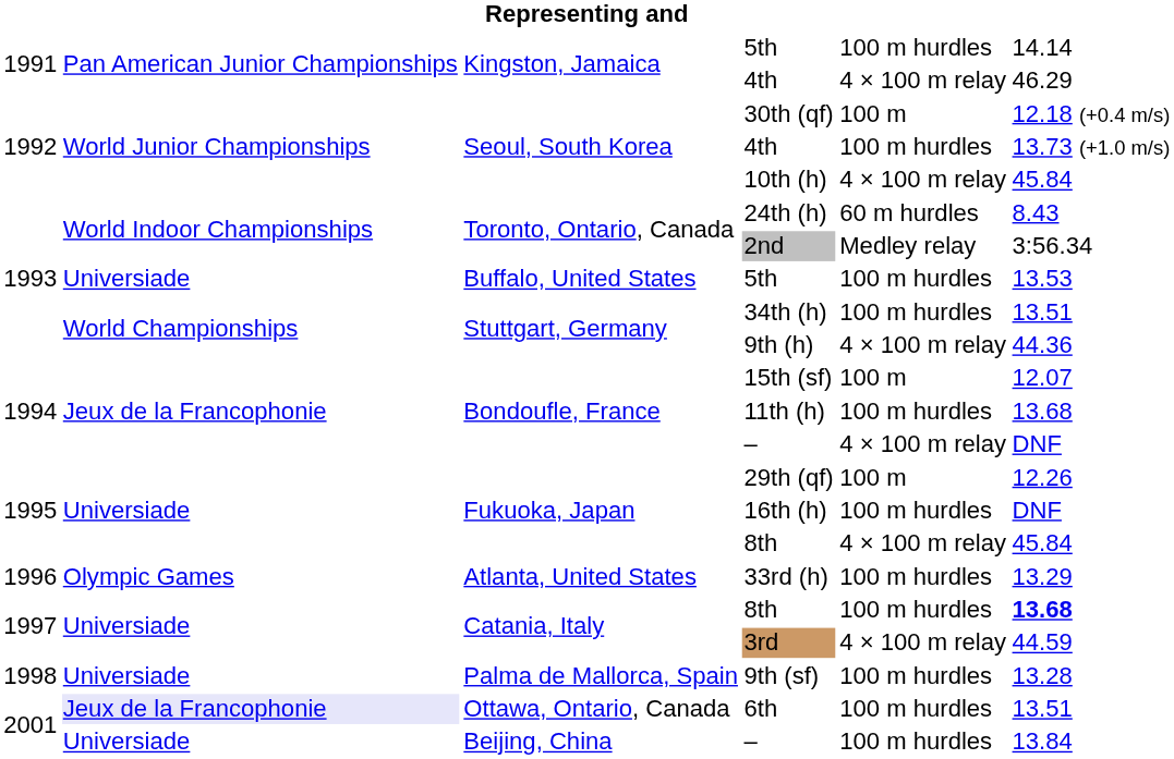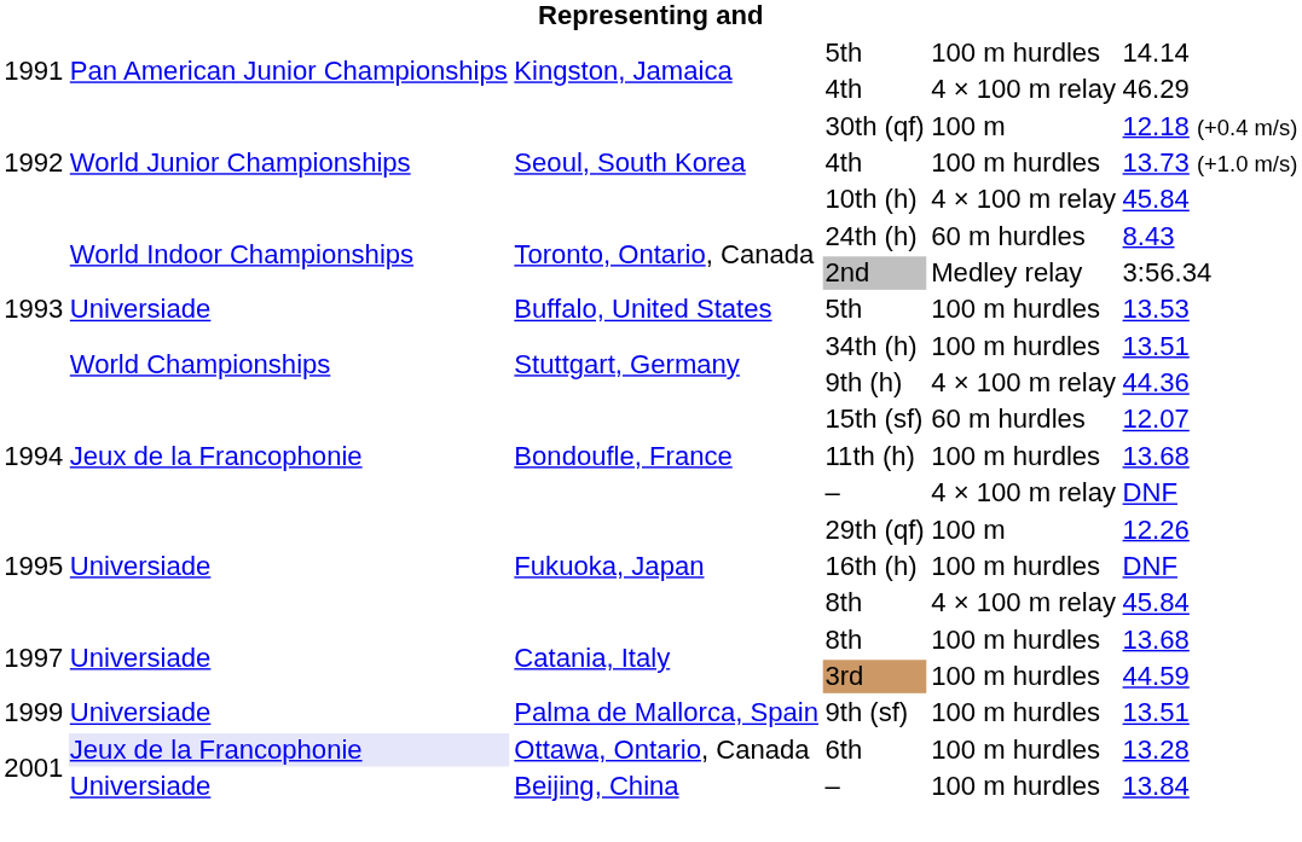 <table>
 <tr>
 <th colspan="6">Representing  and </th>
 </tr>
 <tr>
 <td rowspan=2>1991</td>
 <td rowspan=2><a href='#'>Pan American Junior Championships</a></td>
 <td rowspan=2><a href='#'>Kingston, Jamaica</a></td>
 <td>5th</td>
 <td>100 m hurdles</td>
 <td>14.14</td>
 </tr>
 <tr>
 <td>4th</td>
 <td>4 × 100 m relay</td>
 <td>46.29</td>
 </tr>
 <tr>
 <td rowspan=3>1992</td>
 <td rowspan=3><a href='#'>World Junior Championships</a></td>
 <td rowspan=3><a href='#'>Seoul, South Korea</a></td>
 <td>30th (qf)</td>
 <td>100 m</td>
 <td><a href='#'>12.18</a> <small>(+0.4 m/s)</small></td>
 </tr>
 <tr>
 <td>4th</td>
 <td>100 m hurdles</td>
 <td><a href='#'>13.73</a> <small>(+1.0 m/s)</small></td>
 </tr>
 <tr>
 <td>10th (h)</td>
 <td>4 × 100 m relay</td>
 <td><a href='#'>45.84</a></td>
 </tr>
 <tr>
 <td rowspan=5>1993</td>
 <td rowspan=2><a href='#'>World Indoor Championships</a></td>
 <td rowspan=2><a href='#'>Toronto, Ontario</a>, Canada</td>
 <td>24th (h)</td>
 <td>60 m hurdles</td>
 <td><a href='#'>8.43</a></td>
 </tr>
 <tr>
 <td bgcolor=silver>2nd</td>
 <td>Medley relay</td>
 <td>3:56.34</td>
 </tr>
 <tr>
 <td><a href='#'>Universiade</a></td>
 <td><a href='#'>Buffalo, United States</a></td>
 <td>5th</td>
 <td>100 m hurdles</td>
 <td><a href='#'>13.53</a></td>
 </tr>
 <tr>
 <td rowspan=2><a href='#'>World Championships</a></td>
 <td rowspan=2><a href='#'>Stuttgart, Germany</a></td>
 <td>34th (h)</td>
 <td>100 m hurdles</td>
 <td><a href='#'>13.51</a></td>
 </tr>
 <tr>
 <td>9th (h)</td>
 <td>4 × 100 m relay</td>
 <td><a href='#'>44.36</a></td>
 </tr>
 <tr>
 <td rowspan=3>1994</td>
 <td rowspan=3><a href='#'>Jeux de la Francophonie</a></td>
 <td rowspan=3><a href='#'>Bondoufle, France</a></td>
 <td>15th (sf)</td>
-<td>100 m</td>
+<td>60 m hurdles</td>
 <td><a href='#'>12.07</a></td>
 </tr>
 <tr>
 <td>11th (h)</td>
 <td>100 m hurdles</td>
 <td><a href='#'>13.68</a></td>
 </tr>
 <tr>
 <td>–</td>
 <td>4 × 100 m relay</td>
 <td><a href='#'>DNF</a></td>
 </tr>
 <tr>
 <td rowspan=3>1995</td>
 <td rowspan=3><a href='#'>Universiade</a></td>
 <td rowspan=3><a href='#'>Fukuoka, Japan</a></td>
 <td>29th (qf)</td>
 <td>100 m</td>
 <td><a href='#'>12.26</a></td>
 </tr>
 <tr>
 <td>16th (h)</td>
 <td>100 m hurdles</td>
 <td><a href='#'>DNF</a></td>
 </tr>
 <tr>
 <td>8th</td>
 <td>4 × 100 m relay</td>
 <td><a href='#'>45.84</a></td>
 </tr>
 <tr>
-<td>1996</td>
-<td><a href='#'>Olympic Games</a></td>
-<td><a href='#'>Atlanta, United States</a></td>
-<td>33rd (h)</td>
-<td>100 m hurdles</td>
-<td><a href='#'>13.29</a></td>
-</tr>
-<tr>
 <td rowspan=2>1997</td>
 <td rowspan=2><a href='#'>Universiade</a></td>
 <td rowspan=2><a href='#'>Catania, Italy</a></td>
 <td>8th</td>
 <td>100 m hurdles</td>
-<td><strong><a href='#'>13.68</a></strong></td>
+<td><a href='#'>13.68</a></td>
 </tr>
 <tr>
 <td bgcolor=cc9966>3rd</td>
-<td>4 × 100 m relay</td>
+<td>100 m hurdles</td>
 <td><a href='#'>44.59</a></td>
 </tr>
 <tr>
-<td>1998</td>
+<td>1999</td>
 <td><a href='#'>Universiade</a></td>
 <td><a href='#'>Palma de Mallorca, Spain</a></td>
 <td>9th (sf)</td>
 <td>100 m hurdles</td>
-<td><a href='#'>13.28</a></td>
+<td><a href='#'>13.51</a></td>
 </tr>
 <tr>
 <td rowspan=2>2001</td>
 <td style="background: lavender;"><a href='#'>Jeux de la Francophonie</a></td>
 <td><a href='#'>Ottawa, Ontario</a>, Canada</td>
 <td>6th</td>
 <td>100 m hurdles</td>
-<td><a href='#'>13.51</a></td>
+<td><a href='#'>13.28</a></td>
 </tr>
 <tr>
 <td><a href='#'>Universiade</a></td>
 <td><a href='#'>Beijing, China</a></td>
 <td>–</td>
 <td>100 m hurdles</td>
 <td><a href='#'>13.84</a></td>
 </tr>
 </table>
